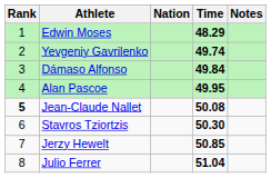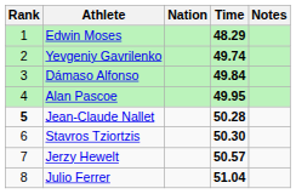 <table class="wikitable sortable" style="text-align:center">
 <tr>
 <th>Rank</th>
 <th>Athlete</th>
 <th>Nation</th>
 <th>Time</th>
 <th>Notes</th>
 </tr>
 <tr style="background:#bbf3bb;">
 <td>1</td>
 <td align=left><a href='#'>Edwin Moses</a></td>
 <td align=left></td>
 <td><strong>48.29</strong></td>
 <td></td>
 </tr>
 <tr style="background:#bbf3bb;">
 <td>2</td>
 <td align=left><a href='#'>Yevgeniy Gavrilenko</a></td>
 <td align=left></td>
 <td><strong>49.74</strong></td>
 <td></td>
 </tr>
 <tr style="background:#bbf3bb;">
 <td>3</td>
 <td align=left><a href='#'>Dámaso Alfonso</a></td>
 <td align=left></td>
 <td><strong>49.84</strong></td>
 <td></td>
 </tr>
 <tr style="background:#bbf3bb;">
 <td>4</td>
 <td align=left><a href='#'>Alan Pascoe</a></td>
 <td align=left></td>
 <td><strong>49.95</strong></td>
 <td></td>
 </tr>
 <tr>
 <td><strong>5</strong></td>
 <td align=left><a href='#'>Jean-Claude Nallet</a></td>
 <td align=left></td>
-<td><strong>50.08</strong></td>
+<td><strong>50.28</strong></td>
 <td></td>
 </tr>
 <tr>
 <td>6</td>
 <td align=left><a href='#'>Stavros Tziortzis</a></td>
 <td align=left></td>
 <td><strong>50.30</strong></td>
 <td></td>
 </tr>
 <tr>
 <td>7</td>
 <td align=left><a href='#'>Jerzy Hewelt</a></td>
 <td align=left></td>
-<td><strong>50.85</strong></td>
+<td><strong>50.57</strong></td>
 <td></td>
 </tr>
 <tr>
 <td>8</td>
 <td align=left><a href='#'>Julio Ferrer</a></td>
 <td align=left></td>
 <td><strong>51.04</strong></td>
 <td></td>
 </tr>
 </table>
